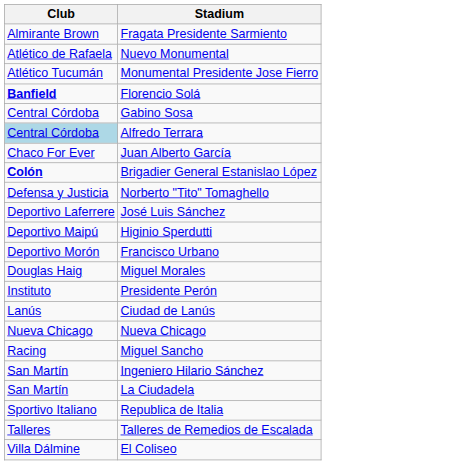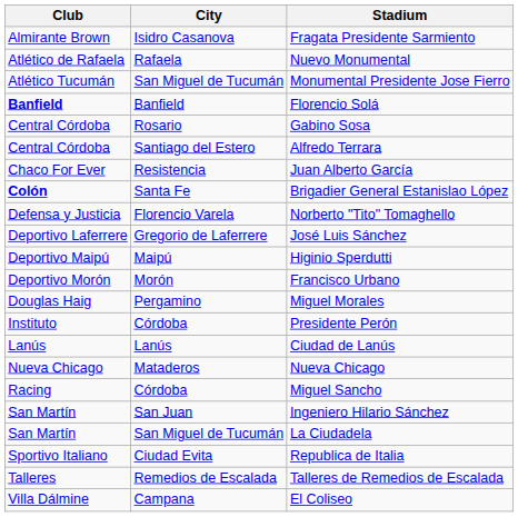 <table class="wikitable sortable">
 <tr>
 <th>Club</th>
+<th>City</th>
 <th>Stadium</th>
 </tr>
 <tr>
 <td><a href='#'>Almirante Brown</a></td>
+<td><a href='#'>Isidro Casanova</a></td>
 <td><a href='#'>Fragata Presidente Sarmiento</a></td>
 </tr>
 <tr>
 <td><a href='#'>Atlético de Rafaela</a></td>
+<td><a href='#'>Rafaela</a></td>
 <td><a href='#'>Nuevo Monumental</a></td>
 </tr>
 <tr>
 <td><a href='#'>Atlético Tucumán</a></td>
+<td><a href='#'>San Miguel de Tucumán</a></td>
 <td><a href='#'>Monumental Presidente Jose Fierro</a></td>
 </tr>
 <tr>
 <td><strong><a href='#'>Banfield</a></strong></td>
+<td><a href='#'>Banfield</a></td>
 <td><a href='#'>Florencio Solá</a></td>
 </tr>
 <tr>
 <td><a href='#'>Central Córdoba</a></td>
+<td><a href='#'>Rosario</a></td>
 <td><a href='#'>Gabino Sosa</a></td>
 </tr>
 <tr>
-<td style="background: lightblue;"><a href='#'>Central Córdoba</a></td>
+<td><a href='#'>Central Córdoba</a></td>
+<td><a href='#'>Santiago del Estero</a></td>
 <td><a href='#'>Alfredo Terrara</a></td>
 </tr>
 <tr>
 <td><a href='#'>Chaco For Ever</a></td>
+<td><a href='#'>Resistencia</a></td>
 <td><a href='#'>Juan Alberto García</a></td>
 </tr>
 <tr>
 <td><strong><a href='#'>Colón</a></strong></td>
+<td><a href='#'>Santa Fe</a></td>
 <td><a href='#'>Brigadier General Estanislao López</a></td>
 </tr>
 <tr>
 <td><a href='#'>Defensa y Justicia</a></td>
+<td><a href='#'>Florencio Varela</a></td>
 <td><a href='#'>Norberto "Tito" Tomaghello</a></td>
 </tr>
 <tr>
 <td><a href='#'>Deportivo Laferrere</a></td>
+<td><a href='#'>Gregorio de Laferrere</a></td>
 <td><a href='#'>José Luis Sánchez</a></td>
 </tr>
 <tr>
 <td><a href='#'>Deportivo Maipú</a></td>
+<td><a href='#'>Maipú</a></td>
 <td><a href='#'>Higinio Sperdutti</a></td>
 </tr>
 <tr>
 <td><a href='#'>Deportivo Morón</a></td>
+<td><a href='#'>Morón</a></td>
 <td><a href='#'>Francisco Urbano</a></td>
 </tr>
 <tr>
 <td><a href='#'>Douglas Haig</a></td>
+<td><a href='#'>Pergamino</a></td>
 <td><a href='#'>Miguel Morales</a></td>
 </tr>
 <tr>
 <td><a href='#'>Instituto</a></td>
+<td><a href='#'>Córdoba</a></td>
 <td><a href='#'>Presidente Perón</a></td>
 </tr>
 <tr>
+<td><a href='#'>Lanús</a></td>
 <td><a href='#'>Lanús</a></td>
 <td><a href='#'>Ciudad de Lanús</a></td>
 </tr>
 <tr>
 <td><a href='#'>Nueva Chicago</a></td>
+<td><a href='#'>Mataderos</a></td>
 <td><a href='#'>Nueva Chicago</a></td>
 </tr>
 <tr>
 <td><a href='#'>Racing</a></td>
+<td><a href='#'>Córdoba</a></td>
 <td><a href='#'>Miguel Sancho</a></td>
 </tr>
 <tr>
 <td><a href='#'>San Martín</a></td>
+<td><a href='#'>San Juan</a></td>
 <td><a href='#'>Ingeniero Hilario Sánchez</a></td>
 </tr>
 <tr>
 <td><a href='#'>San Martín</a></td>
+<td><a href='#'>San Miguel de Tucumán</a></td>
 <td><a href='#'>La Ciudadela</a></td>
 </tr>
 <tr>
 <td><a href='#'>Sportivo Italiano</a></td>
+<td><a href='#'>Ciudad Evita</a></td>
 <td><a href='#'>Republica de Italia</a></td>
 </tr>
 <tr>
 <td><a href='#'>Talleres</a></td>
+<td><a href='#'>Remedios de Escalada</a></td>
 <td><a href='#'>Talleres de Remedios de Escalada</a></td>
 </tr>
 <tr>
 <td><a href='#'>Villa Dálmine</a></td>
+<td><a href='#'>Campana</a></td>
 <td><a href='#'>El Coliseo</a></td>
 </tr>
 </table>
